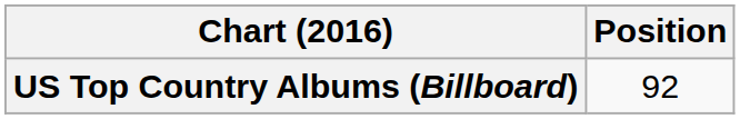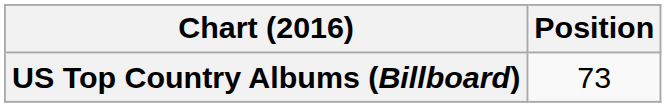 <table class="wikitable plainrowheaders" style="text-align:center;">
 <tr>
 <th>Chart (2016)</th>
 <th>Position</th>
 </tr>
 <tr>
 <th scope="row">US Top Country Albums (<em>Billboard</em>)</th>
-<td>92</td>
+<td>73</td>
 </tr>
 </table>
